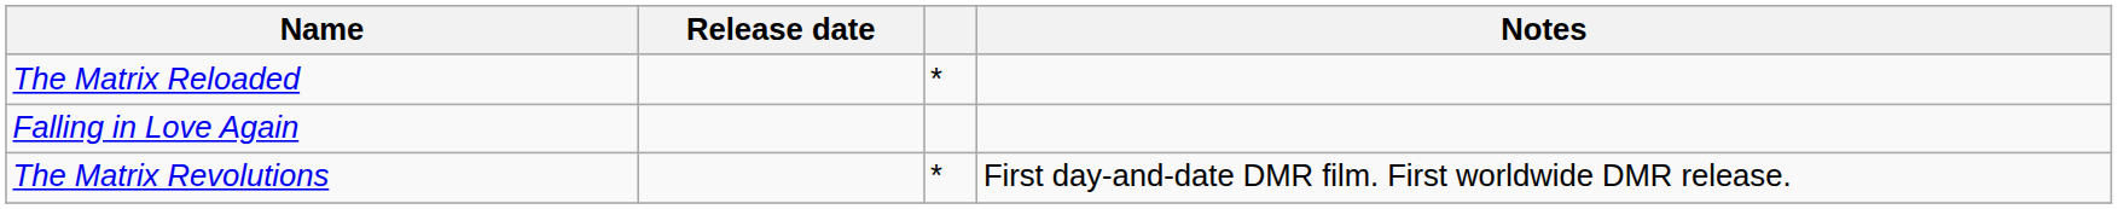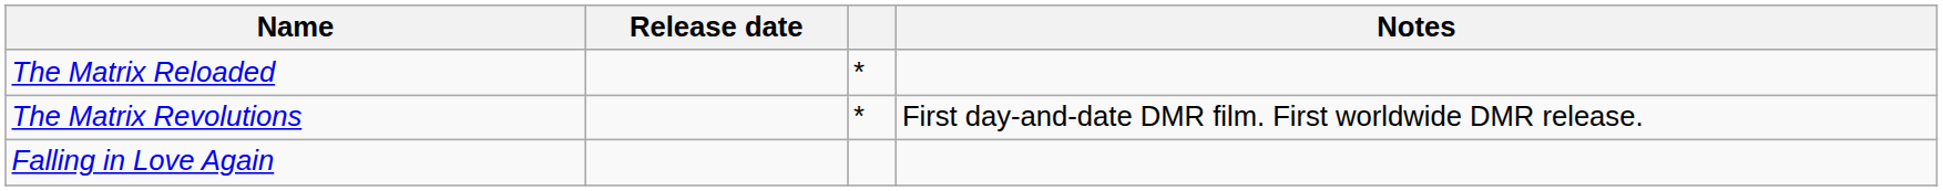 <table class="wikitable sortable collapsible" style="margin:auto;">
 <tr>
 <th scope="col" style="width:320px;">Name</th>
 <th scope="col" style="width:140px;">Release date</th>
 <th scope="col" class="unsortable" style="width:20px;"></th>
 <th scope="col" class="unsortable" style="width:580px;">Notes</th>
 </tr>
 <tr>
 <td><em><a href='#'>The Matrix Reloaded</a></em></td>
 <td align=center></td>
 <td>*</td>
 <td></td>
 </tr>
 <tr>
+<td><em><a href='#'>The Matrix Revolutions</a></em></td>
+<td align=center></td>
+<td>*</td>
+<td>First day-and-date DMR film. First worldwide DMR release.</td>
+</tr>
+<tr>
 <td><em><a href='#'>Falling in Love Again</a></em></td>
 <td align=center></td>
 <td></td>
 <td></td>
 </tr>
-<tr>
-<td><em><a href='#'>The Matrix Revolutions</a></em></td>
-<td align=center></td>
-<td>*</td>
-<td>First day-and-date DMR film. First worldwide DMR release.</td>
-</tr>
 </table>
